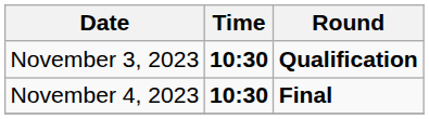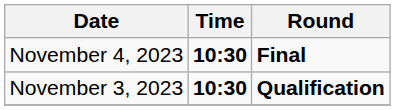 <table class="wikitable">
 <tr>
 <th>Date</th>
 <th>Time</th>
 <th>Round</th>
 </tr>
 <tr>
+<td>November 4, 2023</td>
+<td><strong>10:30</strong></td>
+<td><strong>Final</strong></td>
+</tr>
+<tr>
 <td>November 3, 2023</td>
 <td><strong>10:30</strong></td>
 <td><strong>Qualification</strong></td>
 </tr>
 <tr>
-<td>November 4, 2023</td>
-<td><strong>10:30</strong></td>
-<td><strong>Final</strong></td>
-</tr>
-<tr>
 </tr>
 </table>
